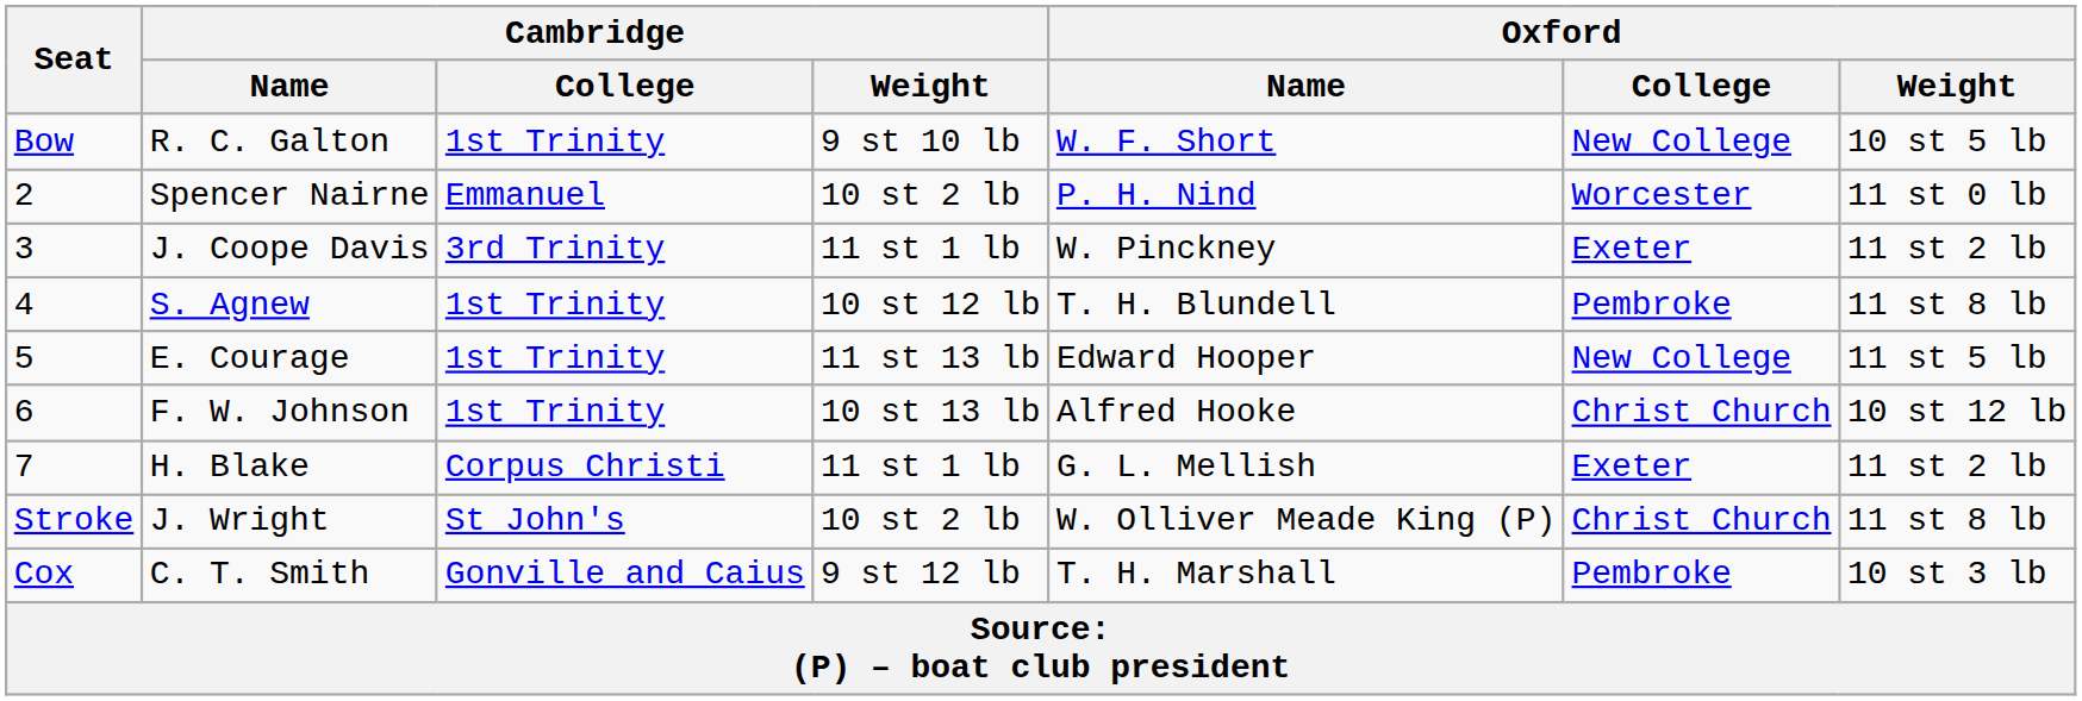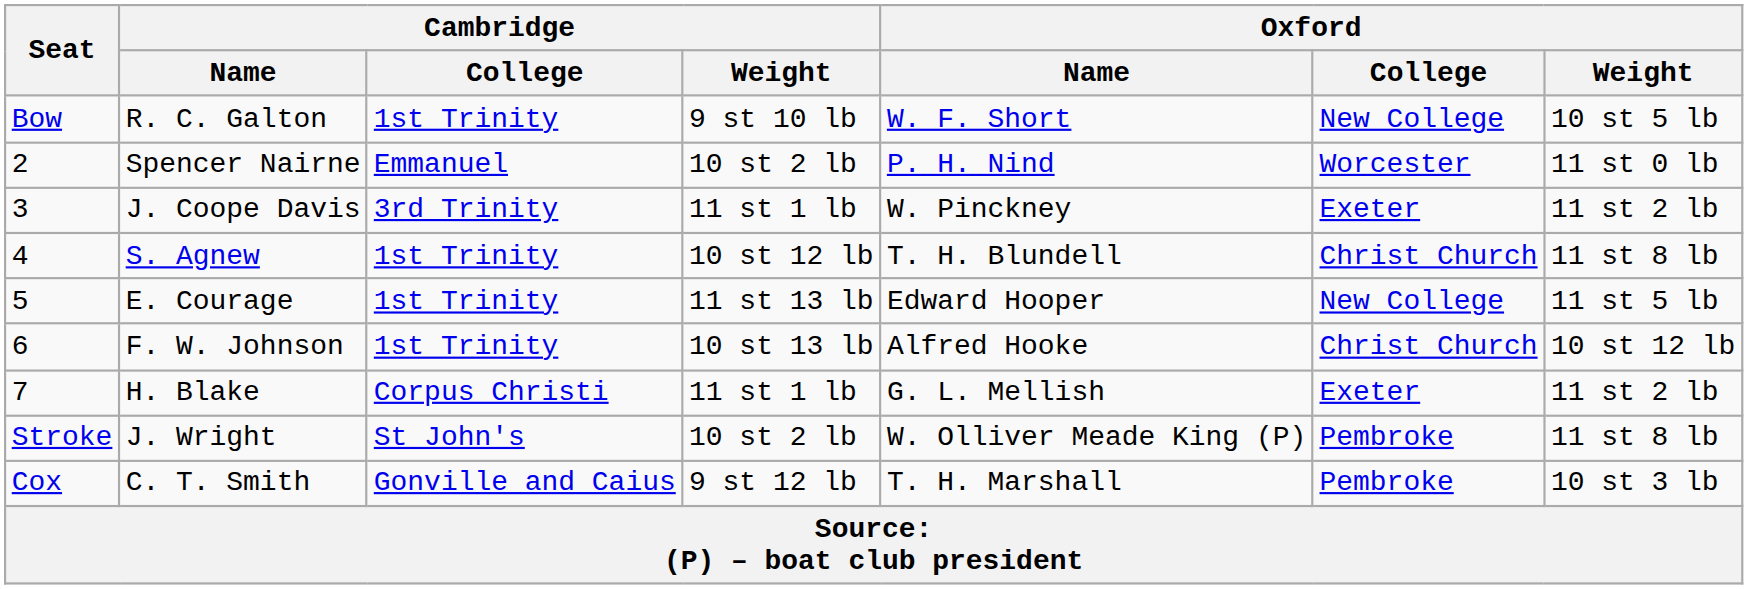 <table class=wikitable>
 <tr>
 <th rowspan="2">Seat</th>
 <th colspan="3">Cambridge <br> </th>
 <th colspan="3">Oxford <br> </th>
 </tr>
 <tr>
 <th>Name</th>
 <th>College</th>
 <th>Weight</th>
 <th>Name</th>
 <th>College</th>
 <th>Weight</th>
 </tr>
 <tr>
 <td><a href='#'>Bow</a></td>
 <td>R. C. Galton</td>
 <td><a href='#'>1st Trinity</a></td>
 <td>9 st 10 lb</td>
 <td><a href='#'>W. F. Short</a></td>
 <td><a href='#'>New College</a></td>
 <td>10 st 5 lb</td>
 </tr>
 <tr>
 <td>2</td>
 <td>Spencer Nairne</td>
 <td><a href='#'>Emmanuel</a></td>
 <td>10 st 2 lb</td>
 <td><a href='#'>P. H. Nind</a></td>
 <td><a href='#'>Worcester</a></td>
 <td>11 st 0 lb</td>
 </tr>
 <tr>
 <td>3</td>
 <td>J. Coope Davis</td>
 <td><a href='#'>3rd Trinity</a></td>
 <td>11 st 1 lb</td>
 <td>W. Pinckney</td>
 <td><a href='#'>Exeter</a></td>
 <td>11 st 2 lb</td>
 </tr>
 <tr>
 <td>4</td>
 <td><a href='#'>S. Agnew</a></td>
 <td><a href='#'>1st Trinity</a></td>
 <td>10 st 12 lb</td>
 <td>T. H. Blundell</td>
-<td><a href='#'>Pembroke</a></td>
+<td><a href='#'>Christ Church</a></td>
 <td>11 st 8 lb</td>
 </tr>
 <tr>
 <td>5</td>
 <td>E. Courage</td>
 <td><a href='#'>1st Trinity</a></td>
 <td>11 st 13 lb</td>
 <td>Edward Hooper</td>
 <td><a href='#'>New College</a></td>
 <td>11 st 5 lb</td>
 </tr>
 <tr>
 <td>6</td>
 <td>F. W. Johnson</td>
 <td><a href='#'>1st Trinity</a></td>
 <td>10 st 13 lb</td>
 <td>Alfred Hooke</td>
 <td><a href='#'>Christ Church</a></td>
 <td>10 st 12 lb</td>
 </tr>
 <tr>
 <td>7</td>
 <td>H. Blake</td>
 <td><a href='#'>Corpus Christi</a></td>
 <td>11 st 1 lb</td>
 <td>G. L. Mellish</td>
 <td><a href='#'>Exeter</a></td>
 <td>11 st 2 lb</td>
 </tr>
 <tr>
 <td><a href='#'>Stroke</a></td>
 <td>J. Wright</td>
 <td><a href='#'>St John's</a></td>
 <td>10 st 2 lb</td>
 <td>W. Olliver Meade King (P)</td>
-<td><a href='#'>Christ Church</a></td>
+<td><a href='#'>Pembroke</a></td>
 <td>11 st 8 lb</td>
 </tr>
 <tr>
 <td><a href='#'>Cox</a></td>
 <td>C. T. Smith</td>
 <td><a href='#'>Gonville and Caius</a></td>
 <td>9 st 12 lb</td>
 <td>T. H. Marshall</td>
 <td><a href='#'>Pembroke</a></td>
 <td>10 st 3 lb</td>
 </tr>
 <tr>
 <th colspan="7">Source:<br>(P) – boat club president</th>
 </tr>
 </table>
